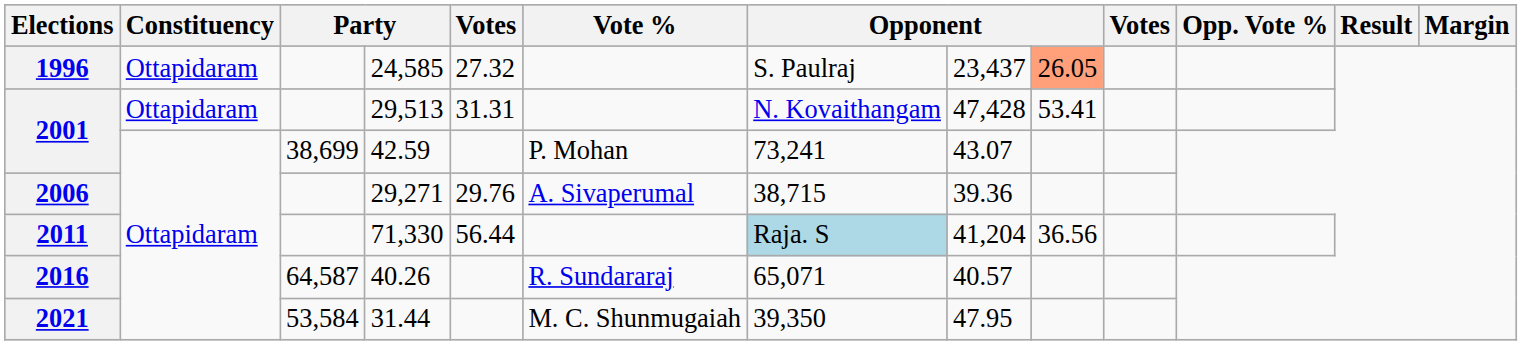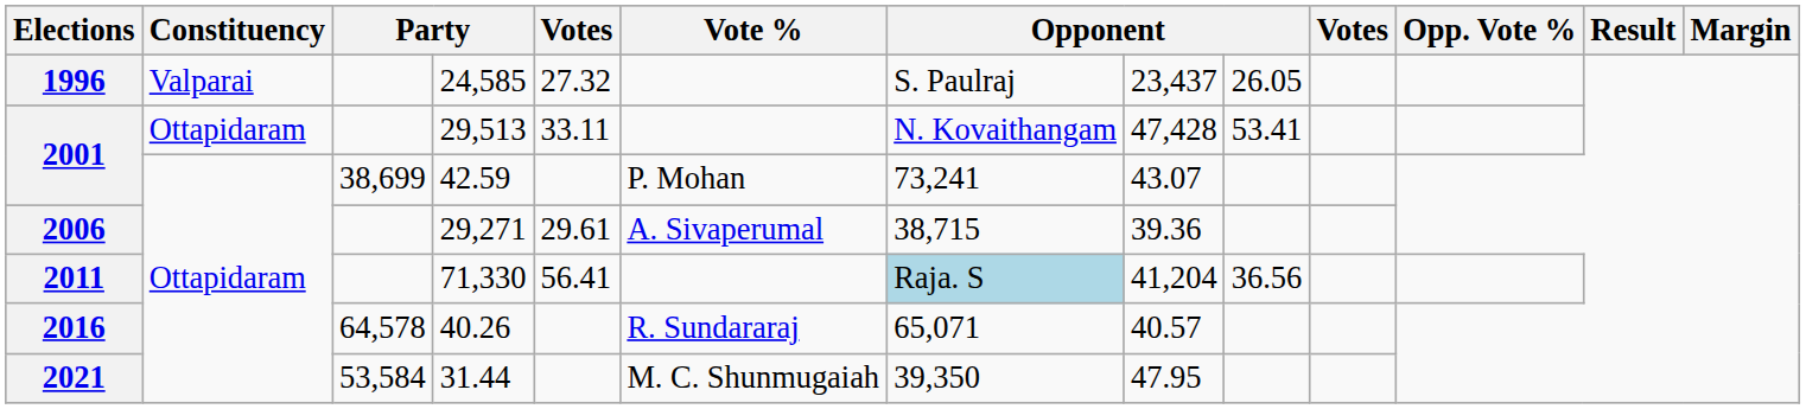 <table class="sortable wikitable">
 <tr>
 <th>Elections</th>
 <th>Constituency</th>
 <th colspan="2">Party</th>
 <th>Votes</th>
 <th>Vote %</th>
 <th colspan="3">Opponent</th>
 <th>Votes</th>
 <th>Opp. Vote %</th>
 <th>Result</th>
 <th>Margin</th>
 </tr>
 <tr>
 <th><a href='#'>1996</a></th>
-<td><a href='#'>Ottapidaram</a></td>
+<td><a href='#'>Valparai</a></td>
 <td></td>
 <td>24,585</td>
 <td>27.32</td>
 <td></td>
 <td>S. Paulraj</td>
 <td>23,437</td>
-<td style="background: lightsalmon;">26.05</td>
+<td>26.05</td>
 <td></td>
 <td></td>
 </tr>
 <tr>
 <th rowspan=2><a href='#'>2001</a></th>
 <td><a href='#'>Ottapidaram</a></td>
 <td></td>
 <td>29,513</td>
-<td>31.31</td>
+<td>33.11</td>
 <td></td>
 <td><a href='#'>N. Kovaithangam</a></td>
 <td>47,428</td>
 <td>53.41</td>
 <td></td>
 <td></td>
 </tr>
 <tr>
 <td rowspan=5><a href='#'>Ottapidaram</a></td>
 <td>38,699</td>
 <td>42.59</td>
 <td></td>
 <td>P. Mohan</td>
 <td>73,241</td>
 <td>43.07</td>
 <td></td>
 <td></td>
 </tr>
 <tr>
 <th><a href='#'>2006</a></th>
 <td></td>
 <td>29,271</td>
-<td>29.76</td>
+<td>29.61</td>
 <td><a href='#'>A. Sivaperumal</a></td>
 <td>38,715</td>
 <td>39.36</td>
 <td></td>
 <td></td>
 </tr>
 <tr>
 <th><a href='#'>2011</a></th>
 <td></td>
 <td>71,330</td>
-<td>56.44</td>
+<td>56.41</td>
 <td></td>
 <td style="background: lightblue;">Raja. S</td>
 <td>41,204</td>
 <td>36.56</td>
 <td></td>
 <td></td>
 </tr>
 <tr>
 <th><a href='#'>2016</a></th>
-<td>64,587</td>
+<td>64,578</td>
 <td>40.26</td>
 <td></td>
 <td><a href='#'>R. Sundararaj</a></td>
 <td>65,071</td>
 <td>40.57</td>
 <td></td>
 <td></td>
 </tr>
 <tr>
 <th><a href='#'>2021</a></th>
 <td>53,584</td>
 <td>31.44</td>
 <td></td>
 <td>M. C. Shunmugaiah</td>
 <td>39,350</td>
 <td>47.95</td>
 <td></td>
 <td></td>
 </tr>
 </table>
